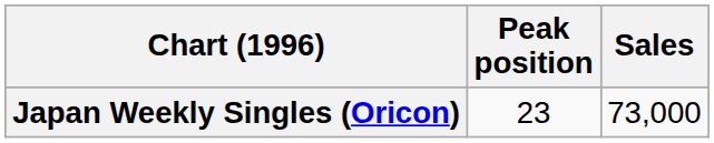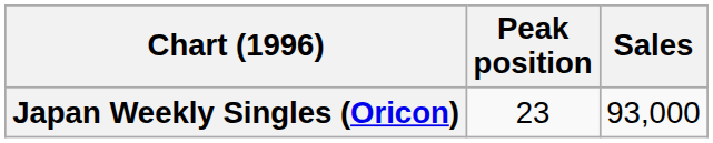 <table class="wikitable sortable plainrowheaders" style="text-align:center;">
 <tr>
 <th scope="col">Chart (1996)</th>
 <th scope="col">Peak<br>position</th>
 <th scope="col">Sales</th>
 </tr>
 <tr>
 <th scope="row">Japan Weekly Singles (<a href='#'>Oricon</a>)</th>
 <td style="text-align:center;">23</td>
-<td style="text-align:left;">73,000</td>
+<td style="text-align:left;">93,000</td>
 </tr>
 </table>
